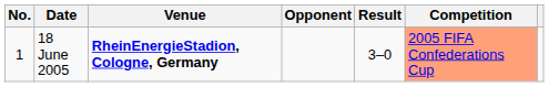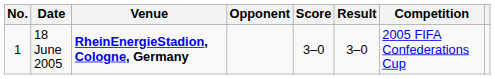 <table class="wikitable sortable">
 <tr>
 <th scope="col">No.</th>
 <th scope="col">Date</th>
 <th scope="col">Venue</th>
 <th scope="col">Opponent</th>
+<th scope="col">Score</th>
 <th scope="col">Result</th>
 <th scope="col">Competition</th>
 <th scope="col" class="unsortable"></th>
 </tr>
 <tr>
 <td align="center">1</td>
 <td>18 June 2005</td>
 <td><strong><a href='#'>RheinEnergieStadion</a>, <a href='#'>Cologne</a>, Germany</strong></td>
 <td></td>
 <td align="center">3–0</td>
-<td style="background: lightsalmon;"><a href='#'>2005 FIFA Confederations Cup</a></td>
+<td align="center">3–0</td>
+<td><a href='#'>2005 FIFA Confederations Cup</a></td>
 <td></td>
 </tr>
 </table>
